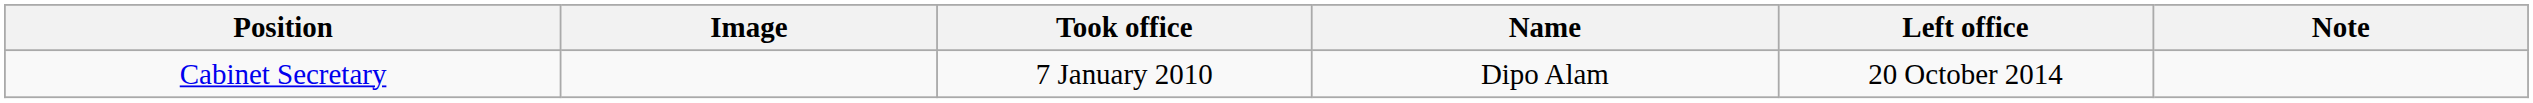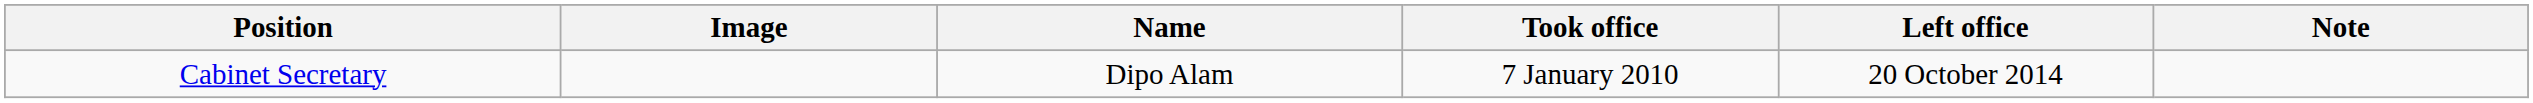 <table class="wikitable">
 <tr>
 <th width=300>Position</th>
 <th width=200>Image</th>
+<th width=200>Name</th>
 <th width=200>Took office</th>
-<th width=200>Name</th>
 <th width=200>Left office</th>
 <th width=200>Note</th>
 </tr>
 <tr>
 <td style="text-align:center;"><a href='#'>Cabinet Secretary</a></td>
 <td style="text-align:center; width:75px;"></td>
+<td style="text-align:center; width:250px;">Dipo Alam</td>
 <td style="text-align:center;">7 January 2010</td>
-<td style="text-align:center; width:250px;">Dipo Alam</td>
 <td style="text-align:center;">20 October 2014</td>
 <td></td>
 </tr>
 </table>
